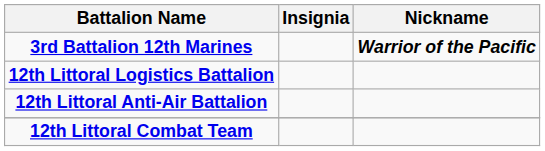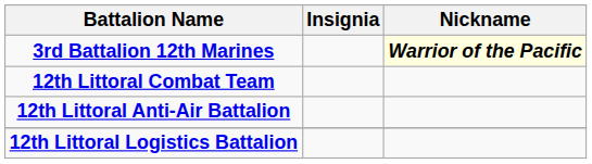 <table class="wikitable sortable" style="text-align:center;">
 <tr bgcolor="#CCCCCC">
 <th><strong>Battalion Name</strong></th>
 <th><strong>Insignia</strong></th>
 <th><strong>Nickname</strong></th>
 </tr>
 <tr>
 <td><strong><a href='#'>3rd Battalion 12th Marines</a></strong></td>
 <td></td>
-<td><strong><em>Warrior of the Pacific</em></strong></td>
+<td style="background: lightyellow;"><strong><em>Warrior of the Pacific</em></strong></td>
 </tr>
 <tr>
-<td><strong><a href='#'>12th Littoral Logistics Battalion</a></strong></td>
+<td><strong><a href='#'>12th Littoral Combat Team</a></strong></td>
 <td></td>
 <td></td>
 </tr>
 <tr>
 <td><strong><a href='#'>12th Littoral Anti-Air Battalion</a></strong></td>
 <td></td>
 <td></td>
 </tr>
 <tr>
 </tr>
 <tr>
-<td><strong><a href='#'>12th Littoral Combat Team</a></strong></td>
+<td><strong><a href='#'>12th Littoral Logistics Battalion</a></strong></td>
 <td></td>
 <td></td>
 </tr>
 </table>
